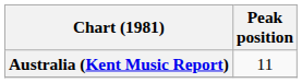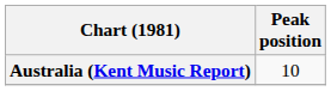 <table class="wikitable sortable plainrowheaders">
 <tr>
 <th scope="col">Chart (1981)</th>
 <th scope="col">Peak<br>position</th>
 </tr>
 <tr>
 <th scope="row">Australia (<a href='#'>Kent Music Report</a>)</th>
-<td style="text-align:center;">11</td>
+<td style="text-align:center;">10</td>
 </tr>
 <tr>
 </tr>
 <tr>
 </tr>
 <tr>
 </tr>
 <tr>
 </tr>
 </table>
